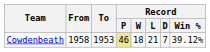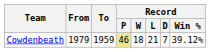 <table class="wikitable">
 <tr>
 <th rowspan="2">Team</th>
 <th rowspan="2">From</th>
 <th rowspan="2">To</th>
 <th colspan="5">Record</th>
 </tr>
 <tr>
 <th>P</th>
 <th>W</th>
 <th>L</th>
 <th>D</th>
 <th>Win %</th>
 </tr>
 <tr>
 <td><a href='#'>Cowdenbeath</a></td>
-<td>1958</td>
-<td>1953</td>
+<td>1979</td>
+<td>1959</td>
 <td style="background: khaki;">46</td>
 <td>18</td>
 <td>21</td>
 <td>7</td>
 <td>39.12%</td>
 </tr>
 </table>
